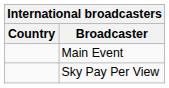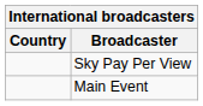 <table class="wikitable collapsible" font-size:95%;">
 <tr>
 <th colspan=2>International broadcasters</th>
 </tr>
 <tr>
 <th align=center>Country</th>
 <th align=center>Broadcaster</th>
 </tr>
 <tr>
 <td></td>
-<td>Main Event</td>
+<td>Sky Pay Per View</td>
 </tr>
 <tr>
 <td></td>
-<td>Sky Pay Per View</td>
+<td>Main Event</td>
 </tr>
 </table>
